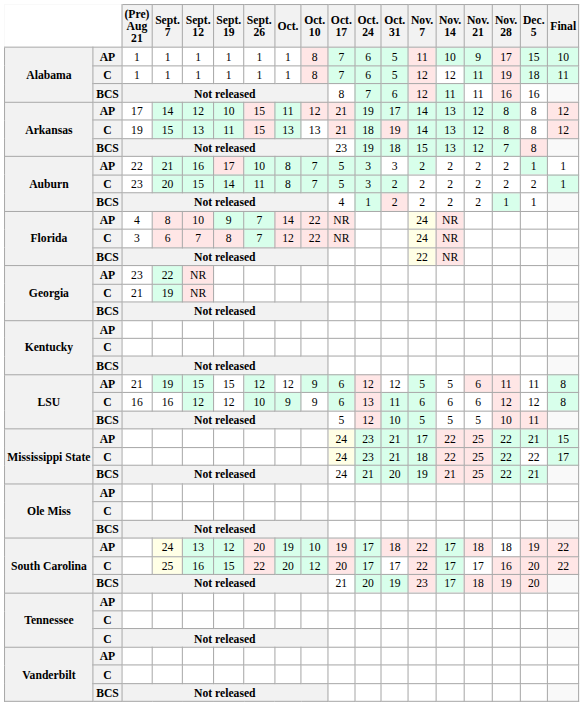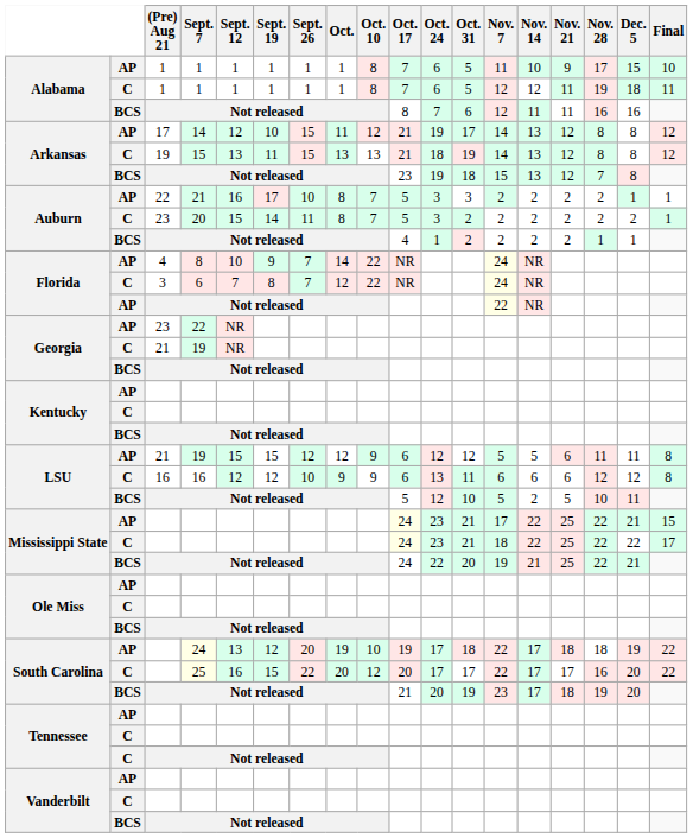 <table class="wikitable" style="white-space:nowrap;font-size:70%;">
 <tr>
 <th colspan=2 style="background:white; border-top-style:hidden; border-left-style:hidden;"> </th>
 <th>(Pre)<br>Aug<br>21</th>
 <th>Sept.<br>7</th>
 <th>Sept.<br>12</th>
 <th>Sept.<br>19</th>
 <th>Sept.<br>26</th>
 <th>Oct.<br></th>
 <th>Oct.<br>10</th>
 <th>Oct.<br>17</th>
 <th>Oct.<br>24</th>
 <th>Oct.<br>31</th>
 <th>Nov.<br>7</th>
 <th>Nov.<br>14</th>
 <th>Nov.<br>21</th>
 <th>Nov.<br>28</th>
 <th>Dec.<br>5</th>
 <th>Final</th>
 </tr>
 <tr style="text-align:center;">
 <th rowspan=3>Alabama</th>
 <th>AP</th>
 <td style="background:#FFF;">1</td>
 <td style="background:#FFF;">1</td>
 <td style="background:#FFF;">1</td>
 <td style="background:#FFF;">1</td>
 <td style="background:#FFF;">1</td>
 <td style="background:#FFF;">1</td>
 <td style="background:#FFE6E6;">8</td>
 <td style="background:#D8FFEB;">7</td>
 <td style="background:#D8FFEB;">6</td>
 <td style="background:#D8FFEB;">5</td>
 <td style="background:#FFE6E6;">11</td>
 <td style="background:#D8FFEB;">10</td>
 <td style="background:#D8FFEB;">9</td>
 <td style="background:#FFE6E6;">17</td>
 <td style="background:#D8FFEB;">15</td>
 <td style="background:#D8FFEB;">10</td>
 </tr>
 <tr style="text-align:center;">
 <th>C</th>
 <td style="background:#FFF;">1</td>
 <td style="background:#FFF;">1</td>
 <td style="background:#FFF;">1</td>
 <td style="background:#FFF;">1</td>
 <td style="background:#FFF;">1</td>
 <td style="background:#FFF;">1</td>
 <td style="background:#FFE6E6;">8</td>
 <td style="background:#D8FFEB;">7</td>
 <td style="background:#D8FFEB;">6</td>
 <td style="background:#D8FFEB;">5</td>
 <td style="background:#FFE6E6;">12</td>
 <td style="background:#FFF;">12</td>
 <td style="background:#D8FFEB;">11</td>
 <td style="background:#FFE6E6;">19</td>
 <td style="background:#D8FFEB;">18</td>
 <td style="background:#D8FFEB;">11</td>
 </tr>
 <tr style="text-align:center;">
 <th>BCS</th>
 <th colspan=7>Not released</th>
 <td style="background:#FFF;">8</td>
 <td style="background:#D8FFEB;">7</td>
 <td style="background:#D8FFEB;">6</td>
 <td style="background:#FFE6E6;">12</td>
 <td style="background:#D8FFEB;">11</td>
 <td style="background:#FFF;">11</td>
 <td style="background:#FFE6E6;">16</td>
 <td style="background:#FFF;">16</td>
 </tr>
 <tr style="text-align:center;">
 <th rowspan=3>Arkansas</th>
 <th>AP</th>
 <td style="background:#FFF;">17</td>
 <td style="background:#D8FFEB;">14</td>
 <td style="background:#D8FFEB;">12</td>
 <td style="background:#D8FFEB;">10</td>
 <td style="background:#FFE6E6;">15</td>
 <td style="background:#D8FFEB;">11</td>
 <td style="background:#FFE6E6;">12</td>
 <td style="background:#FFE6E6;">21</td>
 <td style="background:#D8FFEB;">19</td>
 <td style="background:#D8FFEB;">17</td>
 <td style="background:#D8FFEB;">14</td>
 <td style="background:#D8FFEB;">13</td>
 <td style="background:#D8FFEB;">12</td>
 <td style="background:#D8FFEB;">8</td>
 <td style="background:#FFF;">8</td>
 <td style="background:#FFE6E6;">12</td>
 </tr>
 <tr style="text-align:center;">
 <th>C</th>
 <td style="background:#FFF;">19</td>
 <td style="background:#D8FFEB;">15</td>
 <td style="background:#D8FFEB;">13</td>
 <td style="background:#D8FFEB;">11</td>
 <td style="background:#FFE6E6;">15</td>
 <td style="background:#D8FFEB;">13</td>
 <td style="background:#FFF;">13</td>
 <td style="background:#FFE6E6;">21</td>
 <td style="background:#D8FFEB;">18</td>
 <td style="background:#FFE6E6;">19</td>
 <td style="background:#D8FFEB;">14</td>
 <td style="background:#D8FFEB;">13</td>
 <td style="background:#D8FFEB;">12</td>
 <td style="background:#D8FFEB;">8</td>
 <td style="background:#FFF;">8</td>
 <td style="background:#FFE6E6;">12</td>
 </tr>
 <tr style="text-align:center;">
 <th>BCS</th>
 <th colspan=7>Not released</th>
 <td style="background:#FFF;">23</td>
 <td style="background:#D8FFEB;">19</td>
 <td style="background:#D8FFEB;">18</td>
 <td style="background:#D8FFEB;">15</td>
 <td style="background:#D8FFEB;">13</td>
 <td style="background:#D8FFEB;">12</td>
 <td style="background:#D8FFEB;">7</td>
 <td style="background:#FFE6E6;">8</td>
 </tr>
 <tr style="text-align:center;">
 <th rowspan=3>Auburn</th>
 <th>AP</th>
 <td style="background:#FFF;">22</td>
 <td style="background:#D8FFEB;">21</td>
 <td style="background:#D8FFEB;">16</td>
 <td style="background:#FFE6E6;">17</td>
 <td style="background:#D8FFEB;">10</td>
 <td style="background:#D8FFEB;">8</td>
 <td style="background:#D8FFEB;">7</td>
 <td style="background:#D8FFEB;">5</td>
 <td style="background:#D8FFEB;">3</td>
 <td style="background:#FFF;">3</td>
 <td style="background:#D8FFEB;">2</td>
 <td style="background:#FFF;">2</td>
 <td style="background:#FFF;">2</td>
 <td style="background:#FFF;">2</td>
 <td style="background:#D8FFEB;">1</td>
 <td style="background:#FFF;">1</td>
 </tr>
 <tr style="text-align:center;">
 <th>C</th>
 <td style="background:#FFF;">23</td>
 <td style="background:#D8FFEB;">20</td>
 <td style="background:#D8FFEB;">15</td>
 <td style="background:#D8FFEB;">14</td>
 <td style="background:#D8FFEB;">11</td>
 <td style="background:#D8FFEB;">8</td>
 <td style="background:#D8FFEB;">7</td>
 <td style="background:#D8FFEB;">5</td>
 <td style="background:#D8FFEB;">3</td>
 <td style="background:#D8FFEB;">2</td>
 <td style="background:#FFF;">2</td>
 <td style="background:#FFF;">2</td>
 <td style="background:#FFF;">2</td>
 <td style="background:#FFF;">2</td>
 <td style="background:#FFF;">2</td>
 <td style="background:#D8FFEB;">1</td>
 </tr>
 <tr style="text-align:center;">
 <th>BCS</th>
 <th colspan=7>Not released</th>
 <td style="background:#FFF;">4</td>
 <td style="background:#D8FFEB;">1</td>
 <td style="background:#FFE6E6;">2</td>
 <td style="background:#FFF;">2</td>
 <td style="background:#FFF;">2</td>
 <td style="background:#FFF;">2</td>
 <td style="background:#D8FFEB;">1</td>
 <td style="background:#FFF;">1</td>
 </tr>
 <tr style="text-align:center;">
 <th rowspan=3>Florida</th>
 <th>AP</th>
 <td style="background:#FFF;">4</td>
 <td style="background:#FFE6E6;">8</td>
 <td style="background:#FFE6E6;">10</td>
 <td style="background:#D8FFEB;">9</td>
 <td style="background:#D8FFEB;">7</td>
 <td style="background:#FFE6E6;">14</td>
 <td style="background:#FFE6E6;">22</td>
 <td style="background:#FFE6E6;">NR</td>
 <td style="background:#FFF;"></td>
 <td style="background:#FFF;"></td>
 <td style="background:#FFFFE6;">24</td>
 <td style="background:#FFE6E6;">NR</td>
 <td style="background:#FFF;"></td>
 <td style="background:#FFF;"></td>
 <td style="background:#FFF;"></td>
 <td style="background:#FFF;"></td>
 </tr>
 <tr style="text-align:center;">
 <th>C</th>
 <td style="background:#FFF;">3</td>
 <td style="background:#FFE6E6;">6</td>
 <td style="background:#FFE6E6;">7</td>
 <td style="background:#FFE6E6;">8</td>
 <td style="background:#D8FFEB;">7</td>
 <td style="background:#FFE6E6;">12</td>
 <td style="background:#FFE6E6;">22</td>
 <td style="background:#FFE6E6;">NR</td>
 <td style="background:#FFF;"></td>
 <td style="background:#FFF;"></td>
 <td style="background:#FFFFE6;">24</td>
 <td style="background:#FFE6E6;">NR</td>
 <td style="background:#FFF;"></td>
 <td style="background:#FFF;"></td>
 <td style="background:#FFF;"></td>
 <td style="background:#FFF;"></td>
 </tr>
 <tr style="text-align:center;">
-<th>BCS</th>
+<th>AP</th>
 <th colspan=7>Not released</th>
 <td style="background:#FFF;"></td>
 <td style="background:#FFF;"></td>
 <td style="background:#FFF;"></td>
 <td style="background:#FFFFE6;">22</td>
 <td style="background:#FFE6E6;">NR</td>
 <td style="background:#FFF;"></td>
 <td style="background:#FFF;"></td>
 <td style="background:#FFF;"></td>
 </tr>
 <tr style="text-align:center;">
 <th rowspan=3>Georgia</th>
 <th>AP</th>
 <td style="background:#FFF;">23</td>
 <td style="background:#D8FFEB;">22</td>
 <td style="background:#FFE6E6;">NR</td>
 <td style="background:#FFF;"></td>
 <td style="background:#FFF;"></td>
 <td style="background:#FFF;"></td>
 <td style="background:#FFF;"></td>
 <td style="background:#FFF;"></td>
 <td style="background:#FFF;"></td>
 <td style="background:#FFF;"></td>
 <td style="background:#FFF;"></td>
 <td style="background:#FFF;"></td>
 <td style="background:#FFF;"></td>
 <td style="background:#FFF;"></td>
 <td style="background:#FFF;"></td>
 <td style="background:#FFF;"></td>
 </tr>
 <tr style="text-align:center;">
 <th>C</th>
 <td style="background:#FFF;">21</td>
 <td style="background:#D8FFEB;">19</td>
 <td style="background:#FFE6E6;">NR</td>
 <td style="background:#FFF;"></td>
 <td style="background:#FFF;"></td>
 <td style="background:#FFF;"></td>
 <td style="background:#FFF;"></td>
 <td style="background:#FFF;"></td>
 <td style="background:#FFF;"></td>
 <td style="background:#FFF;"></td>
 <td style="background:#FFF;"></td>
 <td style="background:#FFF;"></td>
 <td style="background:#FFF;"></td>
 <td style="background:#FFF;"></td>
 <td style="background:#FFF;"></td>
 <td style="background:#FFF;"></td>
 </tr>
 <tr style="text-align:center;">
 <th>BCS</th>
 <th colspan=7>Not released</th>
 <td style="background:#FFF;"></td>
 <td style="background:#FFF;"></td>
 <td style="background:#FFF;"></td>
 <td style="background:#FFF;"></td>
 <td style="background:#FFF;"></td>
 <td style="background:#FFF;"></td>
 <td style="background:#FFF;"></td>
 <td style="background:#FFF;"></td>
 </tr>
 <tr style="text-align:center;">
 <th rowspan=3>Kentucky</th>
 <th>AP</th>
 <td style="background:#FFF;"></td>
 <td style="background:#FFF;"></td>
 <td style="background:#FFF;"></td>
 <td style="background:#FFF;"></td>
 <td style="background:#FFF;"></td>
 <td style="background:#FFF;"></td>
 <td style="background:#FFF;"></td>
 <td style="background:#FFF;"></td>
 <td style="background:#FFF;"></td>
 <td style="background:#FFF;"></td>
 <td style="background:#FFF;"></td>
 <td style="background:#FFF;"></td>
 <td style="background:#FFF;"></td>
 <td style="background:#FFF;"></td>
 <td style="background:#FFF;"></td>
 <td style="background:#FFF;"></td>
 </tr>
 <tr style="text-align:center;">
 <th>C</th>
 <td style="background:#FFF;"></td>
 <td style="background:#FFF;"></td>
 <td style="background:#FFF;"></td>
 <td style="background:#FFF;"></td>
 <td style="background:#FFF;"></td>
 <td style="background:#FFF;"></td>
 <td style="background:#FFF;"></td>
 <td style="background:#FFF;"></td>
 <td style="background:#FFF;"></td>
 <td style="background:#FFF;"></td>
 <td style="background:#FFF;"></td>
 <td style="background:#FFF;"></td>
 <td style="background:#FFF;"></td>
 <td style="background:#FFF;"></td>
 <td style="background:#FFF;"></td>
 <td style="background:#FFF;"></td>
 </tr>
 <tr style="text-align:center;">
 <th>BCS</th>
 <th colspan=7>Not released</th>
 <td style="background:#FFF;"></td>
 <td style="background:#FFF;"></td>
 <td style="background:#FFF;"></td>
 <td style="background:#FFF;"></td>
 <td style="background:#FFF;"></td>
 <td style="background:#FFF;"></td>
 <td style="background:#FFF;"></td>
 <td style="background:#FFF;"></td>
 </tr>
 <tr style="text-align:center;">
 <th rowspan=3>LSU</th>
 <th>AP</th>
 <td style="background:#FFF;">21</td>
 <td style="background:#D8FFEB;">19</td>
 <td style="background:#D8FFEB;">15</td>
 <td style="background:#FFF;">15</td>
 <td style="background:#D8FFEB;">12</td>
 <td style="background:#FFF;">12</td>
 <td style="background:#D8FFEB;">9</td>
 <td style="background:#D8FFEB;">6</td>
 <td style="background:#FFE6E6;">12</td>
 <td style="background:#FFF;">12</td>
 <td style="background:#D8FFEB;">5</td>
 <td style="background:#FFF;">5</td>
 <td style="background:#FFE6E6;">6</td>
 <td style="background:#FFE6E6;">11</td>
 <td style="background:#FFF;">11</td>
 <td style="background:#D8FFEB;">8</td>
 </tr>
 <tr style="text-align:center;">
 <th>C</th>
 <td style="background:#FFF;">16</td>
 <td style="background:#FFF;">16</td>
 <td style="background:#D8FFEB;">12</td>
 <td style="background:#FFF;">12</td>
 <td style="background:#D8FFEB;">10</td>
 <td style="background:#D8FFEB;">9</td>
 <td style="background:#FFF;">9</td>
 <td style="background:#D8FFEB;">6</td>
 <td style="background:#FFE6E6;">13</td>
 <td style="background:#D8FFEB;">11</td>
 <td style="background:#D8FFEB;">6</td>
 <td style="background:#FFF;">6</td>
 <td style="background:#FFF;">6</td>
 <td style="background:#FFE6E6;">12</td>
 <td style="background:#FFF;">12</td>
 <td style="background:#D8FFEB;">8</td>
 </tr>
 <tr style="text-align:center;">
 <th>BCS</th>
 <th colspan=7>Not released</th>
 <td style="background:#FFF;">5</td>
 <td style="background:#FFE6E6;">12</td>
 <td style="background:#D8FFEB;">10</td>
 <td style="background:#D8FFEB;">5</td>
-<td style="background:#FFF;">5</td>
+<td style="background:#FFF;">2</td>
 <td style="background:#FFF;">5</td>
 <td style="background:#FFE6E6;">10</td>
 <td style="background:#FFE6E6;">11</td>
 </tr>
 <tr style="text-align:center;">
 <th rowspan=3>Mississippi State</th>
 <th>AP</th>
 <td style="background:#FFF;"></td>
 <td style="background:#FFF;"></td>
 <td style="background:#FFF;"></td>
 <td style="background:#FFF;"></td>
 <td style="background:#FFF;"></td>
 <td style="background:#FFF;"></td>
 <td style="background:#FFF;"></td>
 <td style="background:#FFFFE6;">24</td>
 <td style="background:#D8FFEB;">23</td>
 <td style="background:#D8FFEB;">21</td>
 <td style="background:#D8FFEB;">17</td>
 <td style="background:#FFE6E6;">22</td>
 <td style="background:#FFE6E6;">25</td>
 <td style="background:#D8FFEB;">22</td>
 <td style="background:#D8FFEB;">21</td>
 <td style="background:#D8FFEB;">15</td>
 </tr>
 <tr style="text-align:center;">
 <th>C</th>
 <td style="background:#FFF;"></td>
 <td style="background:#FFF;"></td>
 <td style="background:#FFF;"></td>
 <td style="background:#FFF;"></td>
 <td style="background:#FFF;"></td>
 <td style="background:#FFF;"></td>
 <td style="background:#FFF;"></td>
 <td style="background:#FFFFE6;">24</td>
 <td style="background:#D8FFEB;">23</td>
 <td style="background:#D8FFEB;">21</td>
 <td style="background:#D8FFEB;">18</td>
 <td style="background:#FFE6E6;">22</td>
 <td style="background:#FFE6E6;">25</td>
 <td style="background:#D8FFEB;">22</td>
 <td style="background:#FFF;">22</td>
 <td style="background:#D8FFEB;">17</td>
 </tr>
 <tr style="text-align:center;">
 <th>BCS</th>
 <th colspan=7>Not released</th>
 <td style="background:#FFF;">24</td>
-<td style="background:#D8FFEB;">21</td>
+<td style="background:#D8FFEB;">22</td>
 <td style="background:#D8FFEB;">20</td>
 <td style="background:#D8FFEB;">19</td>
 <td style="background:#FFE6E6;">21</td>
 <td style="background:#FFE6E6;">25</td>
 <td style="background:#D8FFEB;">22</td>
 <td style="background:#D8FFEB;">21</td>
 </tr>
 <tr style="text-align:center;">
 <th rowspan=3>Ole Miss</th>
 <th>AP</th>
 <td style="background:#FFF;"></td>
 <td style="background:#FFF;"></td>
 <td style="background:#FFF;"></td>
 <td style="background:#FFF;"></td>
 <td style="background:#FFF;"></td>
 <td style="background:#FFF;"></td>
 <td style="background:#FFF;"></td>
 <td style="background:#FFF;"></td>
 <td style="background:#FFF;"></td>
 <td style="background:#FFF;"></td>
 <td style="background:#FFF;"></td>
 <td style="background:#FFF;"></td>
 <td style="background:#FFF;"></td>
 <td style="background:#FFF;"></td>
 <td style="background:#FFF;"></td>
 <td style="background:#FFF;"></td>
 </tr>
 <tr style="text-align:center;">
 <th>C</th>
 <td style="background:#FFF;"></td>
 <td style="background:#FFF;"></td>
 <td style="background:#FFF;"></td>
 <td style="background:#FFF;"></td>
 <td style="background:#FFF;"></td>
 <td style="background:#FFF;"></td>
 <td style="background:#FFF;"></td>
 <td style="background:#FFF;"></td>
 <td style="background:#FFF;"></td>
 <td style="background:#FFF;"></td>
 <td style="background:#FFF;"></td>
 <td style="background:#FFF;"></td>
 <td style="background:#FFF;"></td>
 <td style="background:#FFF;"></td>
 <td style="background:#FFF;"></td>
 <td style="background:#FFF;"></td>
 </tr>
 <tr style="text-align:center;">
 <th>BCS</th>
 <th colspan=7>Not released</th>
 <td style="background:#FFF;"></td>
 <td style="background:#FFF;"></td>
 <td style="background:#FFF;"></td>
 <td style="background:#FFF;"></td>
 <td style="background:#FFF;"></td>
 <td style="background:#FFF;"></td>
 <td style="background:#FFF;"></td>
 <td style="background:#FFF;"></td>
 </tr>
 <tr style="text-align:center;">
 <th rowspan=3>South Carolina</th>
 <th>AP</th>
 <td style="background:#FFF;"></td>
 <td style="background:#FFFFE6;">24</td>
 <td style="background:#D8FFEB;">13</td>
 <td style="background:#D8FFEB;">12</td>
 <td style="background:#FFE6E6;">20</td>
 <td style="background:#D8FFEB;">19</td>
 <td style="background:#D8FFEB;">10</td>
 <td style="background:#FFE6E6;">19</td>
 <td style="background:#D8FFEB;">17</td>
 <td style="background:#FFE6E6;">18</td>
 <td style="background:#FFE6E6;">22</td>
 <td style="background:#D8FFEB;">17</td>
 <td style="background:#FFE6E6;">18</td>
 <td style="background:#FFF;">18</td>
 <td style="background:#FFE6E6;">19</td>
 <td style="background:#FFE6E6;">22</td>
 </tr>
 <tr style="text-align:center;">
 <th>C</th>
 <td style="background:#FFF;"></td>
 <td style="background:#FFFFE6;">25</td>
 <td style="background:#D8FFEB;">16</td>
 <td style="background:#D8FFEB;">15</td>
 <td style="background:#FFE6E6;">22</td>
 <td style="background:#D8FFEB;">20</td>
 <td style="background:#D8FFEB;">12</td>
 <td style="background:#FFE6E6;">20</td>
 <td style="background:#D8FFEB;">17</td>
 <td style="background:#FFF;">17</td>
 <td style="background:#FFE6E6;">22</td>
 <td style="background:#D8FFEB;">17</td>
 <td style="background:#FFF;">17</td>
 <td style="background:#FFE6E6;">16</td>
 <td style="background:#FFE6E6;">20</td>
 <td style="background:#FFE6E6;">22</td>
 </tr>
 <tr style="text-align:center;">
 <th>BCS</th>
 <th colspan=7>Not released</th>
 <td style="background:#FFF;">21</td>
 <td style="background:#D8FFEB;">20</td>
 <td style="background:#D8FFEB;">19</td>
 <td style="background:#FFE6E6;">23</td>
 <td style="background:#D8FFEB;">17</td>
 <td style="background:#FFE6E6;">18</td>
 <td style="background:#FFE6E6;">19</td>
 <td style="background:#FFE6E6;">20</td>
 </tr>
 <tr style="text-align:center;">
 <th rowspan=3>Tennessee</th>
 <th>AP</th>
 <td style="background:#FFF;"></td>
 <td style="background:#FFF;"></td>
 <td style="background:#FFF;"></td>
 <td style="background:#FFF;"></td>
 <td style="background:#FFF;"></td>
 <td style="background:#FFF;"></td>
 <td style="background:#FFF;"></td>
 <td style="background:#FFF;"></td>
 <td style="background:#FFF;"></td>
 <td style="background:#FFF;"></td>
 <td style="background:#FFF;"></td>
 <td style="background:#FFF;"></td>
 <td style="background:#FFF;"></td>
 <td style="background:#FFF;"></td>
 <td style="background:#FFF;"></td>
 <td style="background:#FFF;"></td>
 </tr>
 <tr style="text-align:center;">
 <th>C</th>
 <td style="background:#FFF;"></td>
 <td style="background:#FFF;"></td>
 <td style="background:#FFF;"></td>
 <td style="background:#FFF;"></td>
 <td style="background:#FFF;"></td>
 <td style="background:#FFF;"></td>
 <td style="background:#FFF;"></td>
 <td style="background:#FFF;"></td>
 <td style="background:#FFF;"></td>
 <td style="background:#FFF;"></td>
 <td style="background:#FFF;"></td>
 <td style="background:#FFF;"></td>
 <td style="background:#FFF;"></td>
 <td style="background:#FFF;"></td>
 <td style="background:#FFF;"></td>
 <td style="background:#FFF;"></td>
 </tr>
 <tr style="text-align:center;">
 <th>C</th>
 <th colspan=7>Not released</th>
 <td style="background:#FFF;"></td>
 <td style="background:#FFF;"></td>
 <td style="background:#FFF;"></td>
 <td style="background:#FFF;"></td>
 <td style="background:#FFF;"></td>
 <td style="background:#FFF;"></td>
 <td style="background:#FFF;"></td>
 <td style="background:#FFF;"></td>
 </tr>
 <tr style="text-align:center;">
 <th rowspan=3>Vanderbilt</th>
 <th>AP</th>
 <td style="background:#FFF;"></td>
 <td style="background:#FFF;"></td>
 <td style="background:#FFF;"></td>
 <td style="background:#FFF;"></td>
 <td style="background:#FFF;"></td>
 <td style="background:#FFF;"></td>
 <td style="background:#FFF;"></td>
 <td style="background:#FFF;"></td>
 <td style="background:#FFF;"></td>
 <td style="background:#FFF;"></td>
 <td style="background:#FFF;"></td>
 <td style="background:#FFF;"></td>
 <td style="background:#FFF;"></td>
 <td style="background:#FFF;"></td>
 <td style="background:#FFF;"></td>
 <td style="background:#FFF;"></td>
 </tr>
 <tr style="text-align:center;">
 <th>C</th>
 <td style="background:#FFF;"></td>
 <td style="background:#FFF;"></td>
 <td style="background:#FFF;"></td>
 <td style="background:#FFF;"></td>
 <td style="background:#FFF;"></td>
 <td style="background:#FFF;"></td>
 <td style="background:#FFF;"></td>
 <td style="background:#FFF;"></td>
 <td style="background:#FFF;"></td>
 <td style="background:#FFF;"></td>
 <td style="background:#FFF;"></td>
 <td style="background:#FFF;"></td>
 <td style="background:#FFF;"></td>
 <td style="background:#FFF;"></td>
 <td style="background:#FFF;"></td>
 <td style="background:#FFF;"></td>
 </tr>
 <tr style="text-align:center;">
 <th>BCS</th>
 <th colspan=7>Not released</th>
 <td style="background:#FFF;"></td>
 <td style="background:#FFF;"></td>
 <td style="background:#FFF;"></td>
 <td style="background:#FFF;"></td>
 <td style="background:#FFF;"></td>
 <td style="background:#FFF;"></td>
 <td style="background:#FFF;"></td>
 <td style="background:#FFF;"></td>
 </tr>
 </table>
